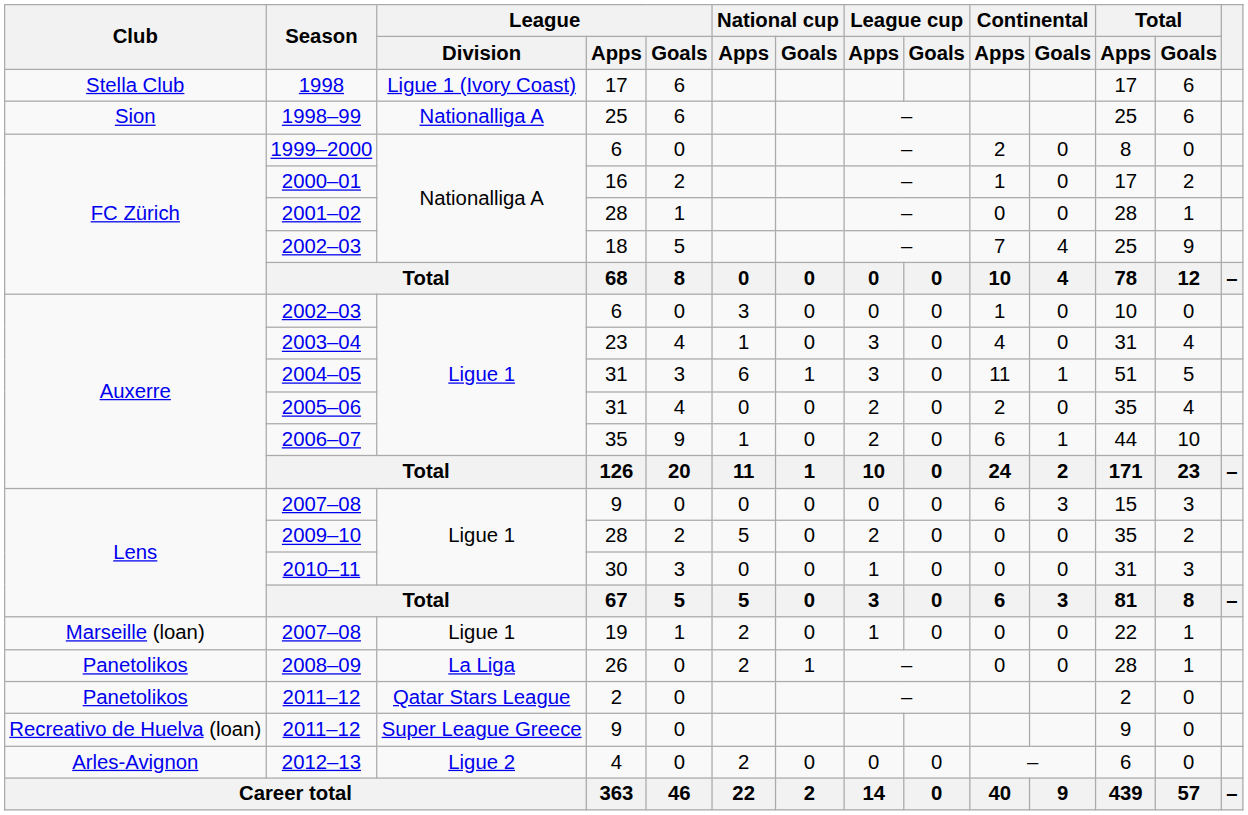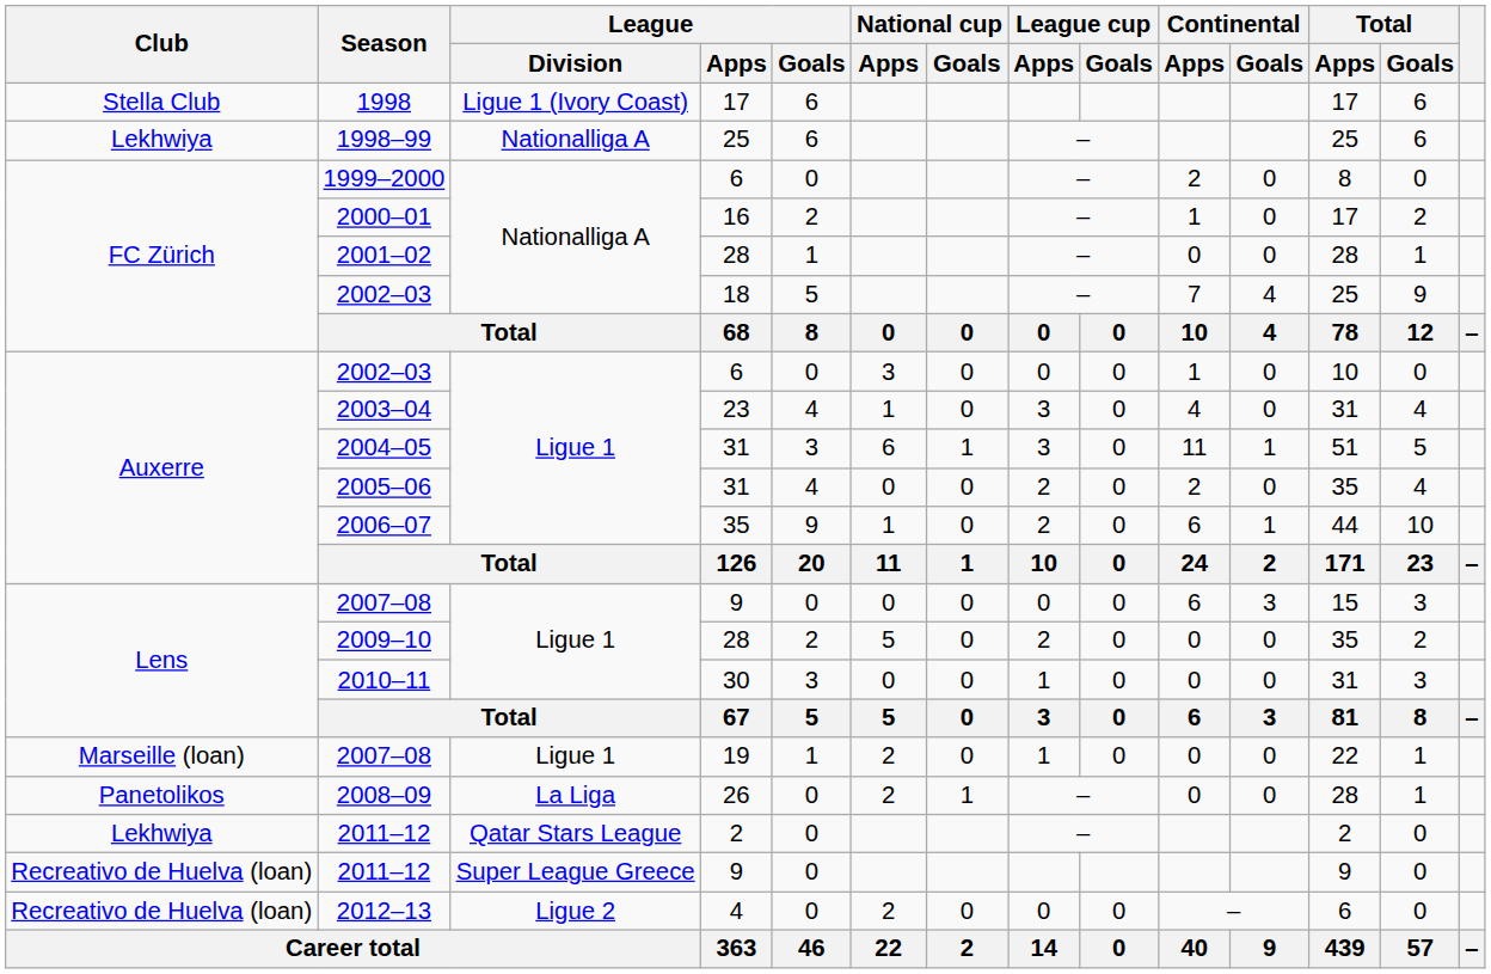 <table class="wikitable" style="text-align: center">
 <tr>
 <th rowspan="2">Club</th>
 <th rowspan="2">Season</th>
 <th colspan="3">League</th>
 <th colspan="2">National cup</th>
 <th colspan="2">League cup</th>
 <th colspan="2">Continental</th>
 <th colspan="2">Total</th>
 <th rowspan="2"></th>
 </tr>
 <tr>
 <th>Division</th>
 <th>Apps</th>
 <th>Goals</th>
 <th>Apps</th>
 <th>Goals</th>
 <th>Apps</th>
 <th>Goals</th>
 <th>Apps</th>
 <th>Goals</th>
 <th>Apps</th>
 <th>Goals</th>
 </tr>
 <tr>
 <td><a href='#'>Stella Club</a></td>
 <td><a href='#'>1998</a></td>
 <td><a href='#'>Ligue 1 (Ivory Coast)</a></td>
 <td>17</td>
 <td>6</td>
 <td></td>
 <td></td>
 <td></td>
 <td></td>
 <td></td>
 <td></td>
 <td>17</td>
 <td>6</td>
 <td></td>
 </tr>
 <tr>
-<td><a href='#'>Sion</a></td>
+<td><a href='#'>Lekhwiya</a></td>
 <td><a href='#'>1998–99</a></td>
 <td><a href='#'>Nationalliga A</a></td>
 <td>25</td>
 <td>6</td>
 <td></td>
 <td></td>
 <td colspan="2">–</td>
 <td></td>
 <td></td>
 <td>25</td>
 <td>6</td>
 <td></td>
 </tr>
 <tr>
 <td rowspan="5"><a href='#'>FC Zürich</a></td>
 <td><a href='#'>1999–2000</a></td>
 <td rowspan="4">Nationalliga A</td>
 <td>6</td>
 <td>0</td>
 <td></td>
 <td></td>
 <td colspan="2">–</td>
 <td>2</td>
 <td>0</td>
 <td>8</td>
 <td>0</td>
 <td></td>
 </tr>
 <tr>
 <td><a href='#'>2000–01</a></td>
 <td>16</td>
 <td>2</td>
 <td></td>
 <td></td>
 <td colspan="2">–</td>
 <td>1</td>
 <td>0</td>
 <td>17</td>
 <td>2</td>
 <td></td>
 </tr>
 <tr>
 <td><a href='#'>2001–02</a></td>
 <td>28</td>
 <td>1</td>
 <td></td>
 <td></td>
 <td colspan="2">–</td>
 <td>0</td>
 <td>0</td>
 <td>28</td>
 <td>1</td>
 <td></td>
 </tr>
 <tr>
 <td><a href='#'>2002–03</a></td>
 <td>18</td>
 <td>5</td>
 <td></td>
 <td></td>
 <td colspan="2">–</td>
 <td>7</td>
 <td>4</td>
 <td>25</td>
 <td>9</td>
 <td></td>
 </tr>
 <tr>
 <th colspan="2">Total</th>
 <th>68</th>
 <th>8</th>
 <th>0</th>
 <th>0</th>
 <th>0</th>
 <th>0</th>
 <th>10</th>
 <th>4</th>
 <th>78</th>
 <th>12</th>
 <th>–</th>
 </tr>
 <tr>
 <td rowspan="6"><a href='#'>Auxerre</a></td>
 <td><a href='#'>2002–03</a></td>
 <td rowspan="5"><a href='#'>Ligue 1</a></td>
 <td>6</td>
 <td>0</td>
 <td>3</td>
 <td>0</td>
 <td>0</td>
 <td>0</td>
 <td>1</td>
 <td>0</td>
 <td>10</td>
 <td>0</td>
 <td></td>
 </tr>
 <tr>
 <td><a href='#'>2003–04</a></td>
 <td>23</td>
 <td>4</td>
 <td>1</td>
 <td>0</td>
 <td>3</td>
 <td>0</td>
 <td>4</td>
 <td>0</td>
 <td>31</td>
 <td>4</td>
 <td></td>
 </tr>
 <tr>
 <td><a href='#'>2004–05</a></td>
 <td>31</td>
 <td>3</td>
 <td>6</td>
 <td>1</td>
 <td>3</td>
 <td>0</td>
 <td>11</td>
 <td>1</td>
 <td>51</td>
 <td>5</td>
 <td></td>
 </tr>
 <tr>
 <td><a href='#'>2005–06</a></td>
 <td>31</td>
 <td>4</td>
 <td>0</td>
 <td>0</td>
 <td>2</td>
 <td>0</td>
 <td>2</td>
 <td>0</td>
 <td>35</td>
 <td>4</td>
 <td></td>
 </tr>
 <tr>
 <td><a href='#'>2006–07</a></td>
 <td>35</td>
 <td>9</td>
 <td>1</td>
 <td>0</td>
 <td>2</td>
 <td>0</td>
 <td>6</td>
 <td>1</td>
 <td>44</td>
 <td>10</td>
 <td></td>
 </tr>
 <tr>
 <th colspan="2">Total</th>
 <th>126</th>
 <th>20</th>
 <th>11</th>
 <th>1</th>
 <th>10</th>
 <th>0</th>
 <th>24</th>
 <th>2</th>
 <th>171</th>
 <th>23</th>
 <th>–</th>
 </tr>
 <tr>
 <td rowspan="4"><a href='#'>Lens</a></td>
 <td><a href='#'>2007–08</a></td>
 <td rowspan="3">Ligue 1</td>
 <td>9</td>
 <td>0</td>
 <td>0</td>
 <td>0</td>
 <td>0</td>
 <td>0</td>
 <td>6</td>
 <td>3</td>
 <td>15</td>
 <td>3</td>
 <td></td>
 </tr>
 <tr>
 <td><a href='#'>2009–10</a></td>
 <td>28</td>
 <td>2</td>
 <td>5</td>
 <td>0</td>
 <td>2</td>
 <td>0</td>
 <td>0</td>
 <td>0</td>
 <td>35</td>
 <td>2</td>
 <td></td>
 </tr>
 <tr>
 <td><a href='#'>2010–11</a></td>
 <td>30</td>
 <td>3</td>
 <td>0</td>
 <td>0</td>
 <td>1</td>
 <td>0</td>
 <td>0</td>
 <td>0</td>
 <td>31</td>
 <td>3</td>
 <td></td>
 </tr>
 <tr>
 <th colspan="2">Total</th>
 <th>67</th>
 <th>5</th>
 <th>5</th>
 <th>0</th>
 <th>3</th>
 <th>0</th>
 <th>6</th>
 <th>3</th>
 <th>81</th>
 <th>8</th>
 <th>–</th>
 </tr>
 <tr>
 <td><a href='#'>Marseille</a> (loan)</td>
 <td><a href='#'>2007–08</a></td>
 <td>Ligue 1</td>
 <td>19</td>
 <td>1</td>
 <td>2</td>
 <td>0</td>
 <td>1</td>
 <td>0</td>
 <td>0</td>
 <td>0</td>
 <td>22</td>
 <td>1</td>
 <td></td>
 </tr>
 <tr>
 <td><a href='#'>Panetolikos</a></td>
 <td><a href='#'>2008–09</a></td>
 <td><a href='#'>La Liga</a></td>
 <td>26</td>
 <td>0</td>
 <td>2</td>
 <td>1</td>
 <td colspan="2">–</td>
 <td>0</td>
 <td>0</td>
 <td>28</td>
 <td>1</td>
 <td></td>
 </tr>
 <tr>
-<td><a href='#'>Panetolikos</a></td>
+<td><a href='#'>Lekhwiya</a></td>
 <td><a href='#'>2011–12</a></td>
 <td><a href='#'>Qatar Stars League</a></td>
 <td>2</td>
 <td>0</td>
 <td></td>
 <td></td>
 <td colspan="2">–</td>
 <td></td>
 <td></td>
 <td>2</td>
 <td>0</td>
 <td></td>
 </tr>
 <tr>
 <td><a href='#'>Recreativo de Huelva</a> (loan)</td>
 <td><a href='#'>2011–12</a></td>
 <td><a href='#'>Super League Greece</a></td>
 <td>9</td>
 <td>0</td>
 <td></td>
 <td></td>
 <td></td>
 <td></td>
 <td></td>
 <td></td>
 <td>9</td>
 <td>0</td>
 <td></td>
 </tr>
 <tr>
-<td><a href='#'>Arles-Avignon</a></td>
+<td><a href='#'>Recreativo de Huelva</a> (loan)</td>
 <td><a href='#'>2012–13</a></td>
 <td><a href='#'>Ligue 2</a></td>
 <td>4</td>
 <td>0</td>
 <td>2</td>
 <td>0</td>
 <td>0</td>
 <td>0</td>
 <td colspan="2">–</td>
 <td>6</td>
 <td>0</td>
 <td></td>
 </tr>
 <tr>
 <th colspan="3">Career total</th>
 <th>363</th>
 <th>46</th>
 <th>22</th>
 <th>2</th>
 <th>14</th>
 <th>0</th>
 <th>40</th>
 <th>9</th>
 <th>439</th>
 <th>57</th>
 <th>–</th>
 </tr>
 </table>
